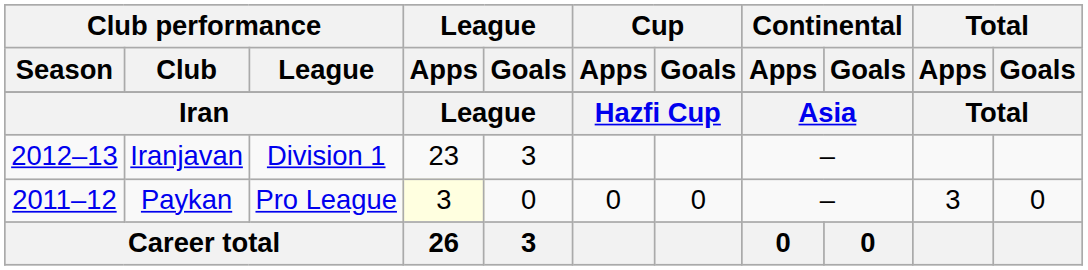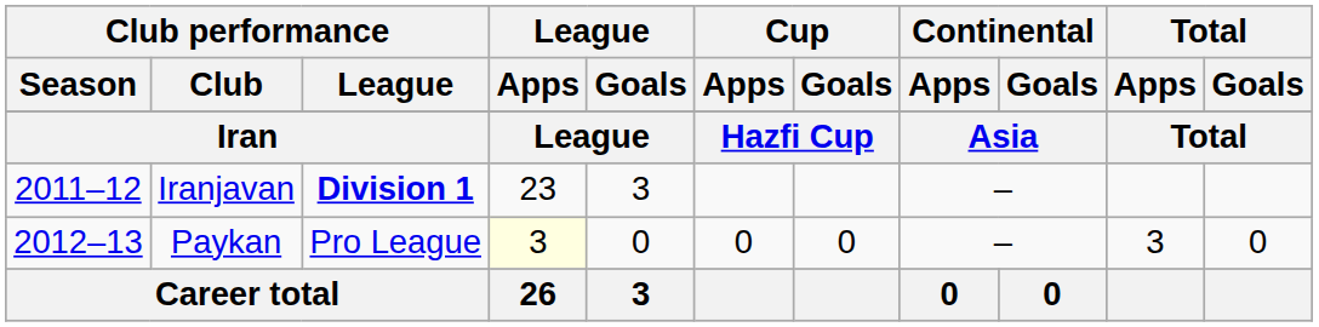 <table class="wikitable" style="text-align:center">
 <tr>
 <th colspan=3>Club performance</th>
 <th colspan=2>League</th>
 <th colspan=2>Cup</th>
 <th colspan=2>Continental</th>
 <th colspan=2>Total</th>
 </tr>
 <tr>
 <th>Season</th>
 <th>Club</th>
 <th>League</th>
 <th>Apps</th>
 <th>Goals</th>
 <th>Apps</th>
 <th>Goals</th>
 <th>Apps</th>
 <th>Goals</th>
 <th>Apps</th>
 <th>Goals</th>
 </tr>
 <tr>
 </tr>
 <tr>
 <th colspan=3>Iran</th>
 <th colspan=2>League</th>
 <th colspan=2><a href='#'>Hazfi Cup</a></th>
 <th colspan=2><a href='#'>Asia</a></th>
 <th colspan=2>Total</th>
 </tr>
 <tr>
-<td><a href='#'>2012–13</a></td>
+<td><a href='#'>2011–12</a></td>
 <td><a href='#'>Iranjavan</a></td>
-<td><a href='#'>Division 1</a></td>
+<td><strong><a href='#'>Division 1</a></strong></td>
 <td>23</td>
 <td>3</td>
 <td></td>
 <td></td>
 <td colspan="2">–</td>
 <td></td>
 <td></td>
 </tr>
 <tr>
-<td><a href='#'>2011–12</a></td>
+<td><a href='#'>2012–13</a></td>
 <td><a href='#'>Paykan</a></td>
 <td><a href='#'>Pro League</a></td>
 <td style="background: lightyellow;">3</td>
 <td>0</td>
 <td>0</td>
 <td>0</td>
 <td colspan="2">–</td>
 <td>3</td>
 <td>0</td>
 </tr>
 <tr>
 <th colspan=3>Career total</th>
 <th>26</th>
 <th>3</th>
 <th></th>
 <th></th>
 <th>0</th>
 <th>0</th>
 <th></th>
 <th></th>
 </tr>
 </table>
